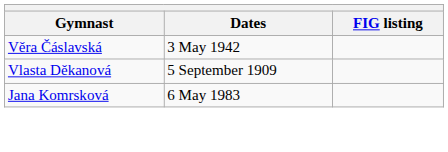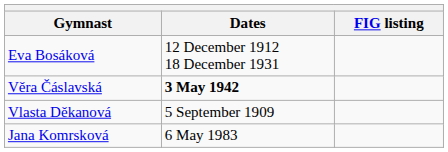 <table class="wikitable mw-collapsible mw-collapsed" width="75%">
 <tr>
 <th colspan="3"></th>
 </tr>
 <tr>
 <th>Gymnast</th>
 <th>Dates</th>
 <th><a href='#'>FIG</a> listing</th>
 </tr>
 <tr>
+<td><a href='#'>Eva Bosáková</a></td>
+<td>12 December 1912<br>18 December 1931</td>
+<td></td>
+</tr>
+<tr>
 <td><a href='#'>Věra Čáslavská</a></td>
-<td>3 May 1942</td>
+<td><strong>3 May 1942</strong></td>
 <td></td>
 </tr>
 <tr>
 <td><a href='#'>Vlasta Děkanová</a></td>
 <td>5 September 1909</td>
 <td></td>
 </tr>
 <tr>
 <td><a href='#'>Jana Komrsková</a></td>
 <td>6 May 1983</td>
 <td></td>
 </tr>
 </table>
